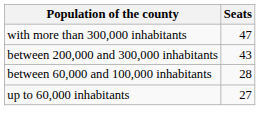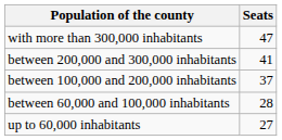 <table class="wikitable">
 <tr>
 <th>Population of the county</th>
 <th>Seats</th>
 </tr>
 <tr>
 <td>with more than 300,000 inhabitants</td>
 <td align=right>47</td>
 </tr>
 <tr>
 <td>between 200,000 and 300,000 inhabitants</td>
-<td align=right>43</td>
+<td align=right>41</td>
+</tr>
+<tr>
+<td>between 100,000 and 200,000 inhabitants</td>
+<td align=right>37</td>
 </tr>
 <tr>
 <td>between 60,000 and 100,000 inhabitants</td>
 <td align=right>28</td>
 </tr>
 <tr>
 <td>up to 60,000 inhabitants</td>
 <td align=right>27</td>
 </tr>
 </table>
